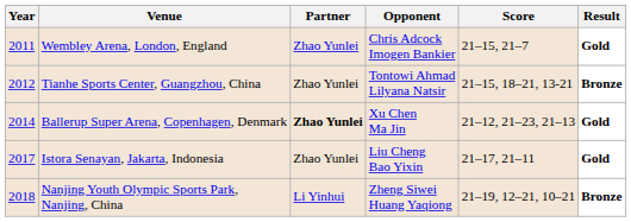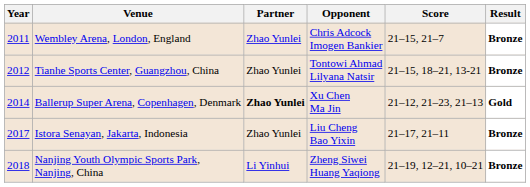 <table class="sortable wikitable" style="font-size: 90%;">
 <tr>
 <th>Year</th>
 <th>Venue</th>
 <th>Partner</th>
 <th>Opponent</th>
 <th>Score</th>
 <th>Result</th>
 </tr>
 <tr style="background:#F3E6D7">
 <td align="center"><a href='#'>2011</a></td>
 <td align="left"><a href='#'>Wembley Arena</a>, <a href='#'>London</a>, England</td>
 <td align="left"> <a href='#'>Zhao Yunlei</a></td>
 <td align="left"> <a href='#'>Chris Adcock</a><br> <a href='#'>Imogen Bankier</a></td>
 <td align="left">21–15, 21–7</td>
-<td style="text-align:left; background:white"> <strong>Gold</strong></td>
+<td style="text-align:left; background:white"> <strong>Bronze</strong></td>
 </tr>
 <tr style="background:#F3E6D7">
 <td align="center"><a href='#'>2012</a></td>
 <td align="left"><a href='#'>Tianhe Sports Center</a>, <a href='#'>Guangzhou</a>, China</td>
 <td align="left"> Zhao Yunlei</td>
 <td align="left"> <a href='#'>Tontowi Ahmad</a><br> <a href='#'>Lilyana Natsir</a></td>
 <td align="left">21–15, 18–21, 13-21</td>
 <td style="text-align:left; background:white"> <strong>Bronze</strong></td>
 </tr>
 <tr style="background:#F3E6D7">
 <td align="center"><a href='#'>2014</a></td>
 <td align="left"><a href='#'>Ballerup Super Arena</a>, <a href='#'>Copenhagen</a>, Denmark</td>
 <td align="left"><strong> Zhao Yunlei</strong></td>
 <td align="left"> <a href='#'>Xu Chen</a><br> <a href='#'>Ma Jin</a></td>
 <td align="left">21–12, 21–23, 21–13</td>
 <td style="text-align:left; background:white"> <strong>Gold</strong></td>
 </tr>
 <tr style="background:#F3E6D7">
 <td align="center"><a href='#'>2017</a></td>
 <td align="left"><a href='#'>Istora Senayan</a>, <a href='#'>Jakarta</a>, Indonesia</td>
 <td align="left"> Zhao Yunlei</td>
 <td align="left"> <a href='#'>Liu Cheng</a><br> <a href='#'>Bao Yixin</a></td>
 <td align="left">21–17, 21–11</td>
-<td style="text-align:left; background:white"> <strong>Gold</strong></td>
+<td style="text-align:left; background:white"> <strong>Bronze</strong></td>
 </tr>
 <tr style="background:#F3E6D7">
 <td align="center"><a href='#'>2018</a></td>
 <td align="left"><a href='#'>Nanjing Youth Olympic Sports Park</a>,<br><a href='#'>Nanjing</a>, China</td>
 <td align="left"> <a href='#'>Li Yinhui</a></td>
 <td align="left"> <a href='#'>Zheng Siwei</a><br> <a href='#'>Huang Yaqiong</a></td>
 <td align="left">21–19, 12–21, 10–21</td>
 <td style="text-align:left; background:white"> <strong>Bronze</strong></td>
 </tr>
 </table>
